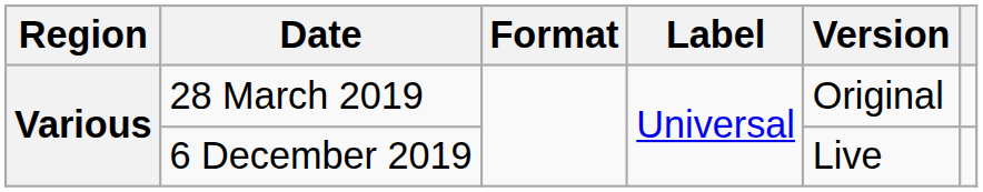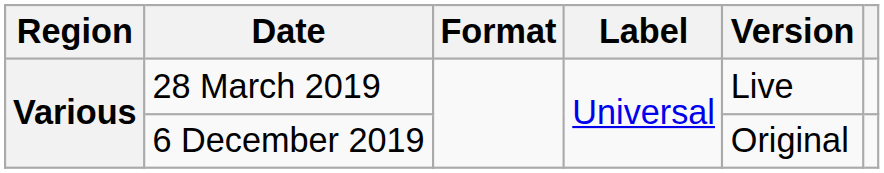 <table class="wikitable plainrowheaders">
 <tr>
 <th scope="col">Region</th>
 <th scope="col">Date</th>
 <th scope="col">Format</th>
 <th scope="col">Label</th>
 <th scope="col">Version</th>
 <th scope="col"></th>
 </tr>
 <tr>
 <th rowspan="2" scope="row">Various</th>
 <td>28 March 2019</td>
 <td rowspan="2"></td>
 <td rowspan="2"><a href='#'>Universal</a></td>
-<td>Original</td>
+<td>Live</td>
 <td></td>
 </tr>
 <tr>
 <td>6 December 2019</td>
-<td>Live</td>
+<td>Original</td>
 <td></td>
 </tr>
 </table>
